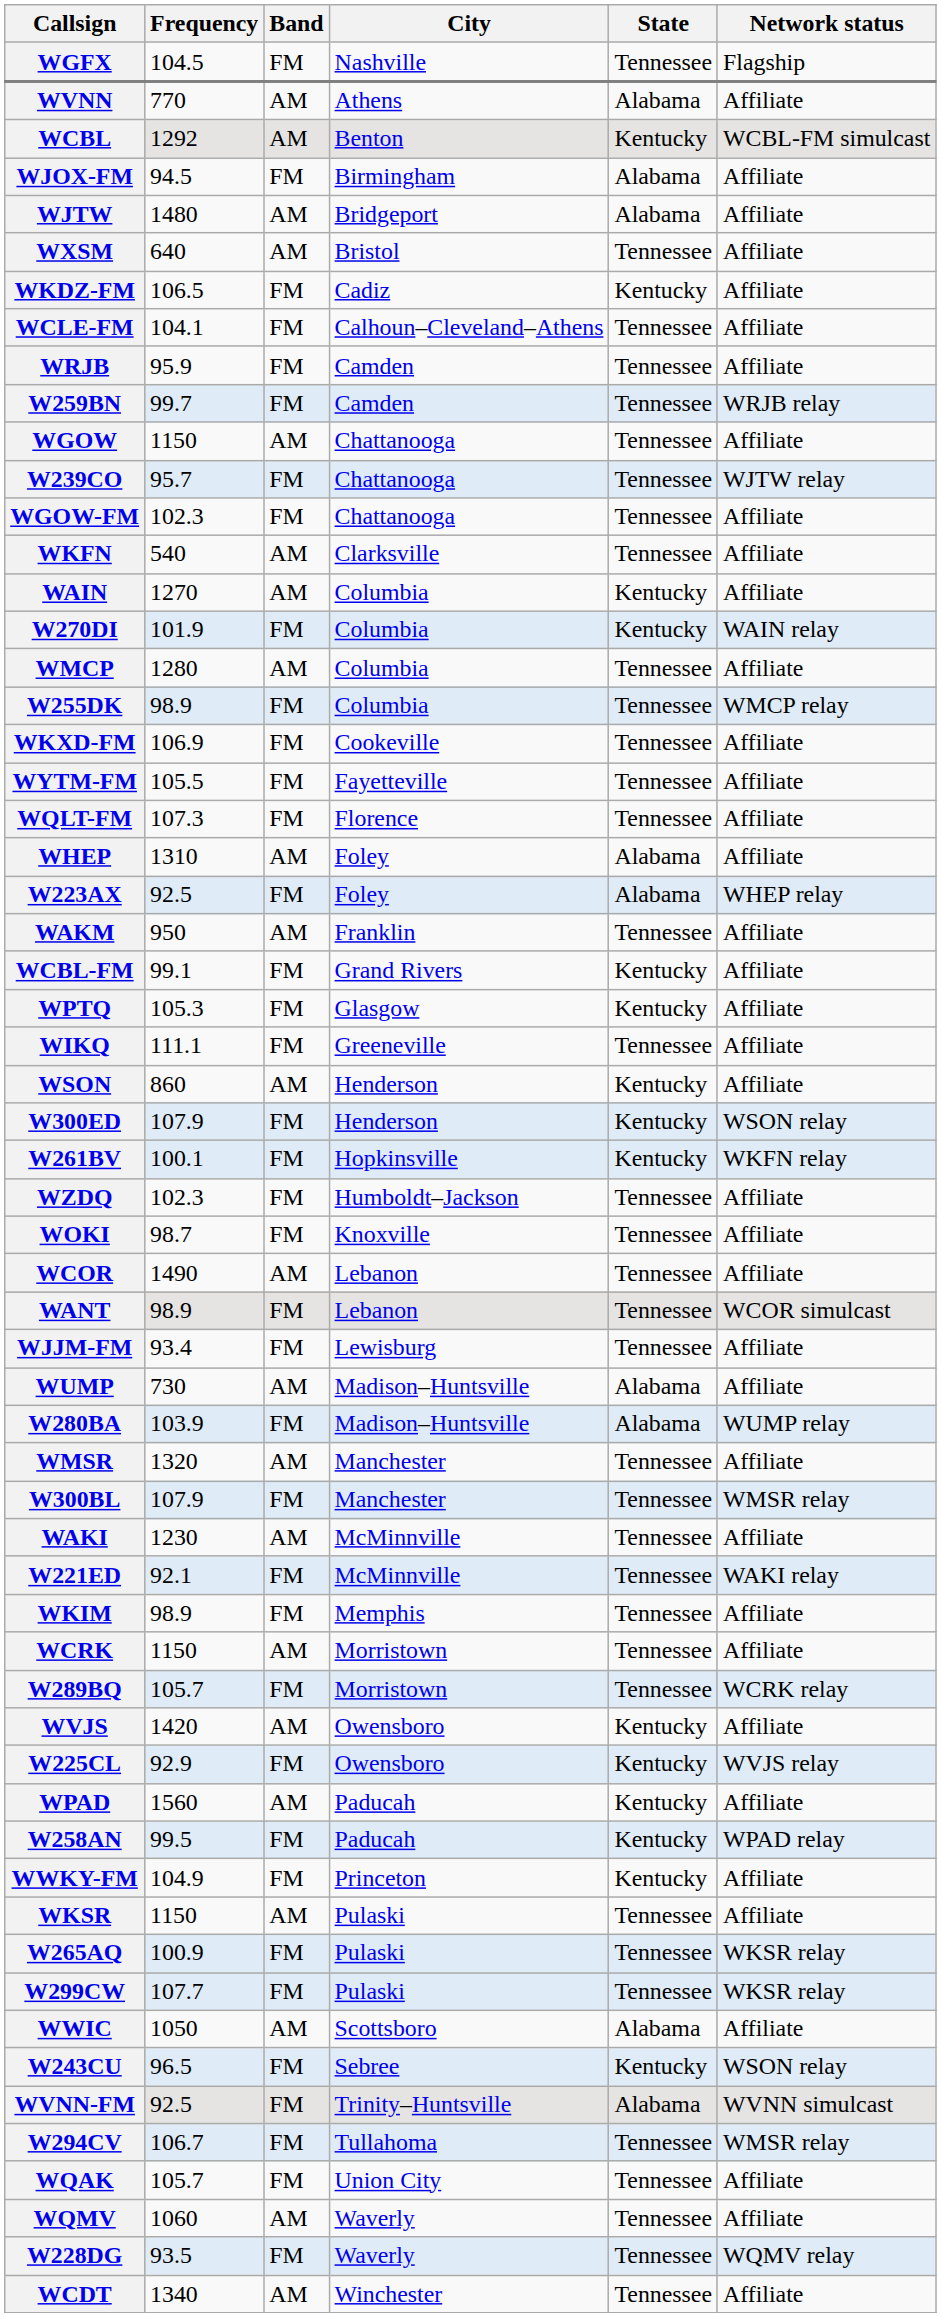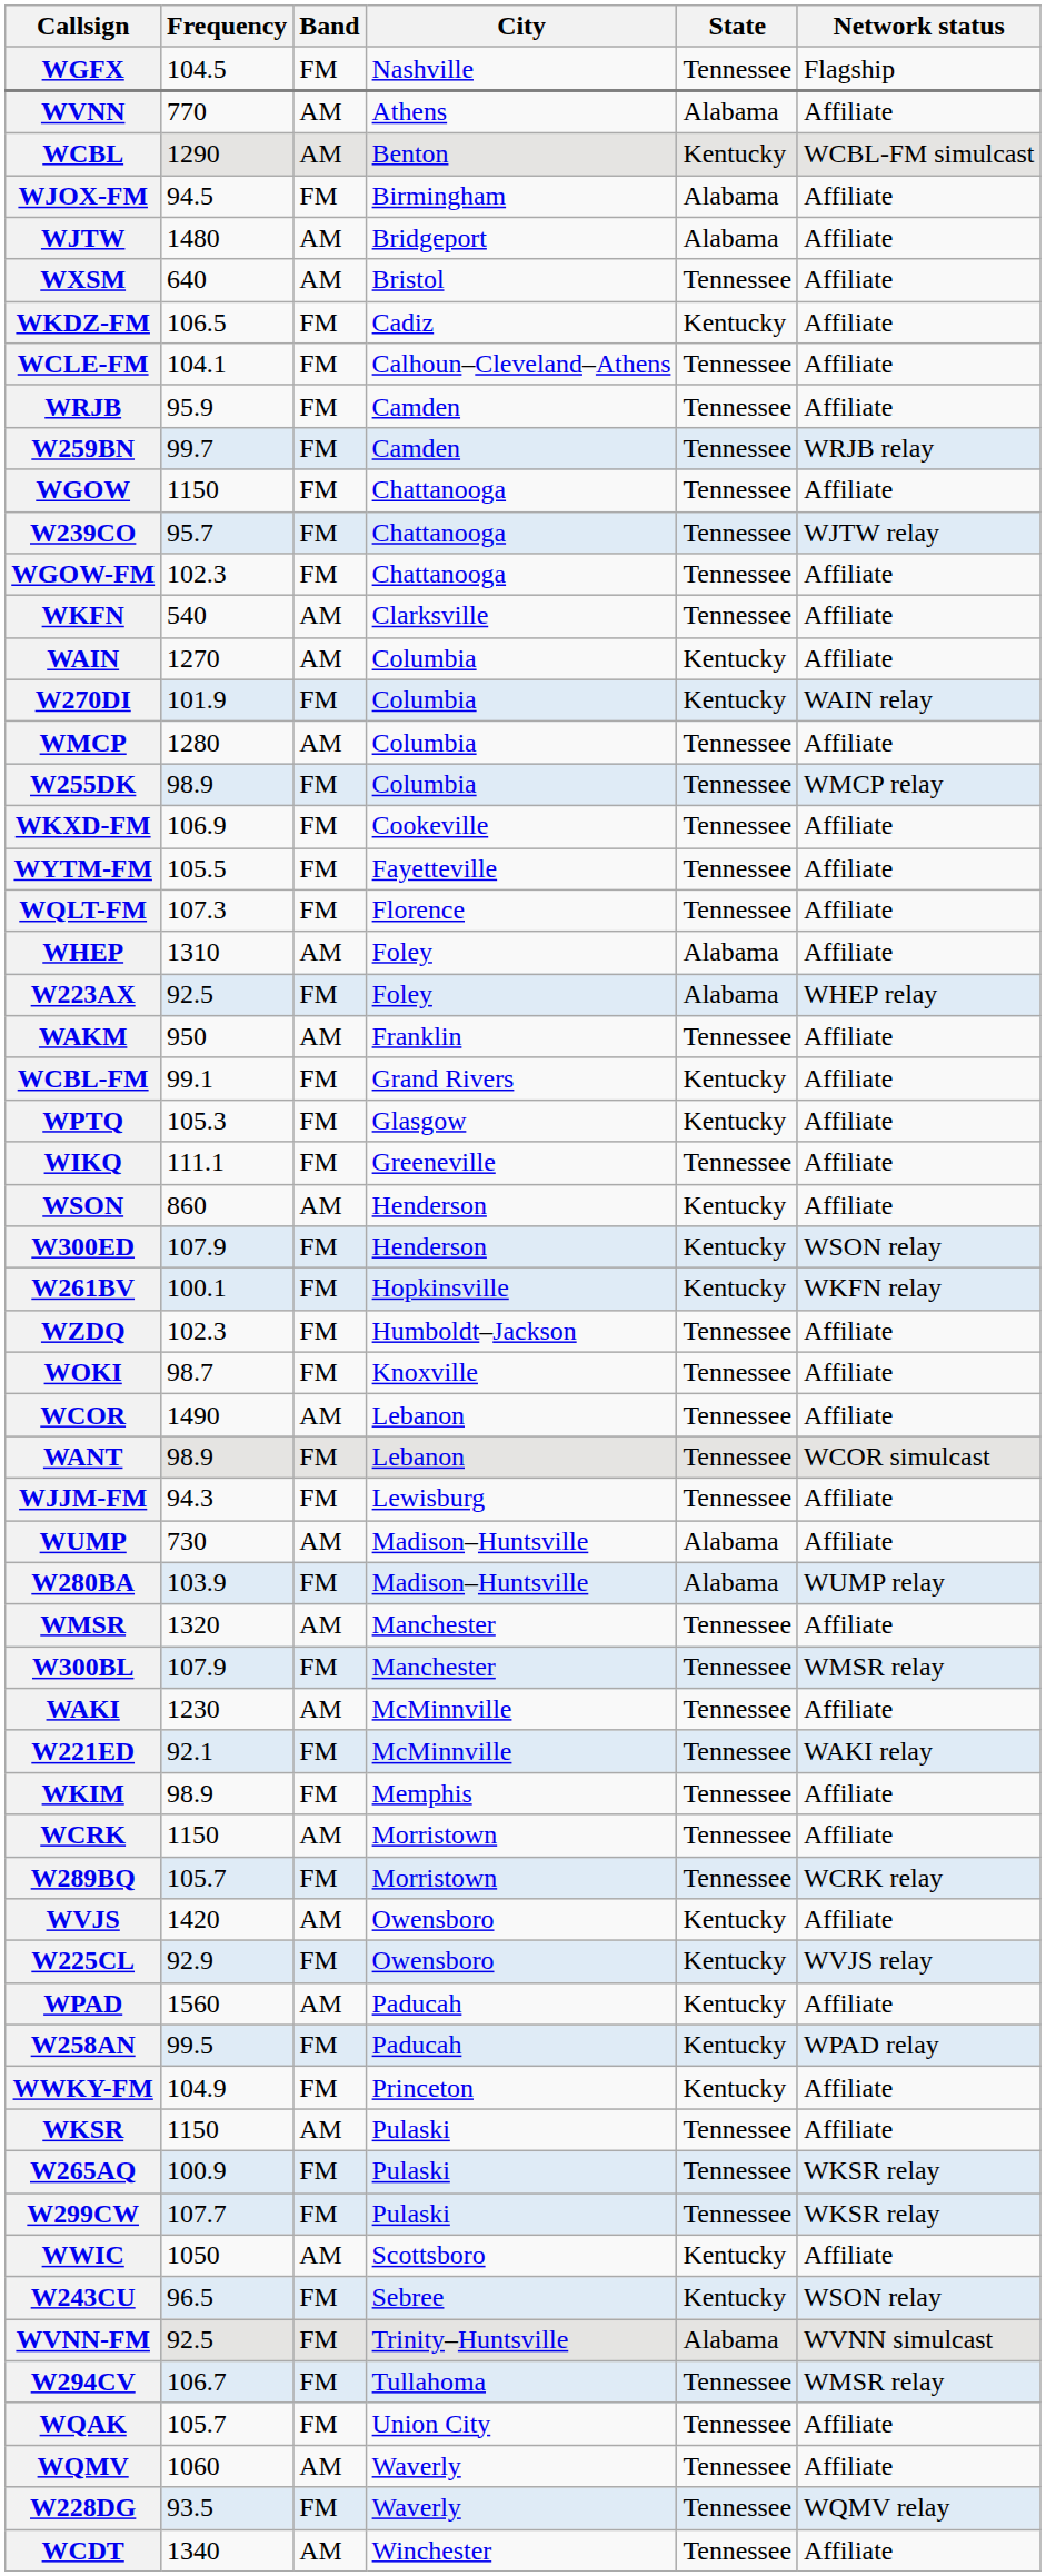 <table class="wikitable sortable">
 <tr>
 <th scope="col">Callsign</th>
 <th scope="col">Frequency</th>
 <th scope="col">Band</th>
 <th scope="col">City</th>
 <th scope="col">State</th>
 <th scope="col">Network status</th>
 </tr>
 <tr style="border-bottom: 2px solid grey">
 <th scope="row"><a href='#'>WGFX</a></th>
 <td>104.5</td>
 <td>FM</td>
 <td><a href='#'>Nashville</a></td>
 <td>Tennessee</td>
 <td>Flagship</td>
 </tr>
 <tr>
 <th scope="row"><a href='#'>WVNN</a></th>
 <td>770</td>
 <td>AM</td>
 <td><a href='#'>Athens</a></td>
 <td>Alabama</td>
 <td>Affiliate</td>
 </tr>
 <tr style="background-color:#E5E4E2;">
 <th scope="row"><a href='#'>WCBL</a></th>
-<td>1292</td>
+<td>1290</td>
 <td>AM</td>
 <td><a href='#'>Benton</a></td>
 <td>Kentucky</td>
 <td>WCBL-FM simulcast</td>
 </tr>
 <tr>
 <th scope="row"><a href='#'>WJOX-FM</a></th>
 <td>94.5</td>
 <td>FM</td>
 <td><a href='#'>Birmingham</a></td>
 <td>Alabama</td>
 <td>Affiliate</td>
 </tr>
 <tr>
 <th scope="row"><a href='#'>WJTW</a></th>
 <td>1480</td>
 <td>AM</td>
 <td><a href='#'>Bridgeport</a></td>
 <td>Alabama</td>
 <td>Affiliate</td>
 </tr>
 <tr>
 <th scope="row"><a href='#'>WXSM</a></th>
 <td>640</td>
 <td>AM</td>
 <td><a href='#'>Bristol</a></td>
 <td>Tennessee</td>
 <td>Affiliate</td>
 </tr>
 <tr>
 <th scope="row"><a href='#'>WKDZ-FM</a></th>
 <td>106.5</td>
 <td>FM</td>
 <td><a href='#'>Cadiz</a></td>
 <td>Kentucky</td>
 <td>Affiliate</td>
 </tr>
 <tr>
 <th scope="row"><a href='#'>WCLE-FM</a></th>
 <td>104.1</td>
 <td>FM</td>
 <td><a href='#'>Calhoun</a>–<a href='#'>Cleveland</a>–<a href='#'>Athens</a></td>
 <td>Tennessee</td>
 <td>Affiliate</td>
 </tr>
 <tr>
 <th scope="row"><a href='#'>WRJB</a></th>
 <td>95.9</td>
 <td>FM</td>
 <td><a href='#'>Camden</a></td>
 <td>Tennessee</td>
 <td>Affiliate</td>
 </tr>
 <tr style="background-color:#DFEBF6;">
 <th scope="row"><a href='#'>W259BN</a></th>
 <td>99.7</td>
 <td>FM</td>
 <td><a href='#'>Camden</a></td>
 <td>Tennessee</td>
 <td>WRJB relay</td>
 </tr>
 <tr>
 <th scope="row"><a href='#'>WGOW</a></th>
 <td>1150</td>
-<td>AM</td>
+<td>FM</td>
 <td><a href='#'>Chattanooga</a></td>
 <td>Tennessee</td>
 <td>Affiliate</td>
 </tr>
 <tr style="background-color:#DFEBF6;">
 <th scope="row"><a href='#'>W239CO</a></th>
 <td>95.7</td>
 <td>FM</td>
 <td><a href='#'>Chattanooga</a></td>
 <td>Tennessee</td>
 <td>WJTW relay</td>
 </tr>
 <tr>
 <th scope="row"><a href='#'>WGOW-FM</a></th>
 <td>102.3</td>
 <td>FM</td>
 <td><a href='#'>Chattanooga</a></td>
 <td>Tennessee</td>
 <td>Affiliate</td>
 </tr>
 <tr>
 <th scope="row"><a href='#'>WKFN</a></th>
 <td>540</td>
 <td>AM</td>
 <td><a href='#'>Clarksville</a></td>
 <td>Tennessee</td>
 <td>Affiliate</td>
 </tr>
 <tr>
 <th scope="row"><a href='#'>WAIN</a></th>
 <td>1270</td>
 <td>AM</td>
 <td><a href='#'>Columbia</a></td>
 <td>Kentucky</td>
 <td>Affiliate</td>
 </tr>
 <tr style="background-color:#DFEBF6;">
 <th scope="row"><a href='#'>W270DI</a></th>
 <td>101.9</td>
 <td>FM</td>
 <td><a href='#'>Columbia</a></td>
 <td>Kentucky</td>
 <td>WAIN relay</td>
 </tr>
 <tr>
 <th scope="row"><a href='#'>WMCP</a></th>
 <td>1280</td>
 <td>AM</td>
 <td><a href='#'>Columbia</a></td>
 <td>Tennessee</td>
 <td>Affiliate</td>
 </tr>
 <tr style="background-color:#DFEBF6;">
 <th scope="row"><a href='#'>W255DK</a></th>
 <td>98.9</td>
 <td>FM</td>
 <td><a href='#'>Columbia</a></td>
 <td>Tennessee</td>
 <td>WMCP relay</td>
 </tr>
 <tr>
 <th scope="row"><a href='#'>WKXD-FM</a></th>
 <td>106.9</td>
 <td>FM</td>
 <td><a href='#'>Cookeville</a></td>
 <td>Tennessee</td>
 <td>Affiliate</td>
 </tr>
 <tr>
 <th scope="row"><a href='#'>WYTM-FM</a></th>
 <td>105.5</td>
 <td>FM</td>
 <td><a href='#'>Fayetteville</a></td>
 <td>Tennessee</td>
 <td>Affiliate</td>
 </tr>
 <tr>
 <th scope="row"><a href='#'>WQLT-FM</a></th>
 <td>107.3</td>
 <td>FM</td>
 <td><a href='#'>Florence</a></td>
 <td>Tennessee</td>
 <td>Affiliate</td>
 </tr>
 <tr>
 <th scope="row"><a href='#'>WHEP</a></th>
 <td>1310</td>
 <td>AM</td>
 <td><a href='#'>Foley</a></td>
 <td>Alabama</td>
 <td>Affiliate</td>
 </tr>
 <tr style="background-color:#DFEBF6;">
 <th scope="row"><a href='#'>W223AX</a></th>
 <td>92.5</td>
 <td>FM</td>
 <td><a href='#'>Foley</a></td>
 <td>Alabama</td>
 <td>WHEP relay</td>
 </tr>
 <tr>
 <th scope="row"><a href='#'>WAKM</a></th>
 <td>950</td>
 <td>AM</td>
 <td><a href='#'>Franklin</a></td>
 <td>Tennessee</td>
 <td>Affiliate</td>
 </tr>
 <tr>
 <th scope="row"><a href='#'>WCBL-FM</a></th>
 <td>99.1</td>
 <td>FM</td>
 <td><a href='#'>Grand Rivers</a></td>
 <td>Kentucky</td>
 <td>Affiliate</td>
 </tr>
 <tr>
 <th scope="row"><a href='#'>WPTQ</a></th>
 <td>105.3</td>
 <td>FM</td>
 <td><a href='#'>Glasgow</a></td>
 <td>Kentucky</td>
 <td>Affiliate</td>
 </tr>
 <tr>
 <th scope="row"><a href='#'>WIKQ</a></th>
 <td>111.1</td>
 <td>FM</td>
 <td><a href='#'>Greeneville</a></td>
 <td>Tennessee</td>
 <td>Affiliate</td>
 </tr>
 <tr>
 <th scope="row"><a href='#'>WSON</a></th>
 <td>860</td>
 <td>AM</td>
 <td><a href='#'>Henderson</a></td>
 <td>Kentucky</td>
 <td>Affiliate</td>
 </tr>
 <tr style="background-color:#DFEBF6;">
 <th scope="row"><a href='#'>W300ED</a></th>
 <td>107.9</td>
 <td>FM</td>
 <td><a href='#'>Henderson</a></td>
 <td>Kentucky</td>
 <td>WSON relay</td>
 </tr>
 <tr style="background-color:#DFEBF6;">
 <th scope="row"><a href='#'>W261BV</a></th>
 <td>100.1</td>
 <td>FM</td>
 <td><a href='#'>Hopkinsville</a></td>
 <td>Kentucky</td>
 <td>WKFN relay</td>
 </tr>
 <tr>
 <th scope="row"><a href='#'>WZDQ</a></th>
 <td>102.3</td>
 <td>FM</td>
 <td><a href='#'>Humboldt</a>–<a href='#'>Jackson</a></td>
 <td>Tennessee</td>
 <td>Affiliate</td>
 </tr>
 <tr>
 <th scope="row"><a href='#'>WOKI</a></th>
 <td>98.7</td>
 <td>FM</td>
 <td><a href='#'>Knoxville</a></td>
 <td>Tennessee</td>
 <td>Affiliate</td>
 </tr>
 <tr>
 <th scope="row"><a href='#'>WCOR</a></th>
 <td>1490</td>
 <td>AM</td>
 <td><a href='#'>Lebanon</a></td>
 <td>Tennessee</td>
 <td>Affiliate</td>
 </tr>
 <tr style="background-color:#E5E4E2;">
 <th scope="row"><a href='#'>WANT</a></th>
 <td>98.9</td>
 <td>FM</td>
 <td><a href='#'>Lebanon</a></td>
 <td>Tennessee</td>
 <td>WCOR simulcast</td>
 </tr>
 <tr>
 <th scope="row"><a href='#'>WJJM-FM</a></th>
-<td>93.4</td>
+<td>94.3</td>
 <td>FM</td>
 <td><a href='#'>Lewisburg</a></td>
 <td>Tennessee</td>
 <td>Affiliate</td>
 </tr>
 <tr>
 <th scope="row"><a href='#'>WUMP</a></th>
 <td>730</td>
 <td>AM</td>
 <td><a href='#'>Madison</a>–<a href='#'>Huntsville</a></td>
 <td>Alabama</td>
 <td>Affiliate</td>
 </tr>
 <tr style="background-color:#DFEBF6;">
 <th scope="row"><a href='#'>W280BA</a></th>
 <td>103.9</td>
 <td>FM</td>
 <td><a href='#'>Madison</a>–<a href='#'>Huntsville</a></td>
 <td>Alabama</td>
 <td>WUMP relay</td>
 </tr>
 <tr>
 <th scope="row"><a href='#'>WMSR</a></th>
 <td>1320</td>
 <td>AM</td>
 <td><a href='#'>Manchester</a></td>
 <td>Tennessee</td>
 <td>Affiliate</td>
 </tr>
 <tr style="background-color:#DFEBF6;">
 <th scope="row"><a href='#'>W300BL</a></th>
 <td>107.9</td>
 <td>FM</td>
 <td><a href='#'>Manchester</a></td>
 <td>Tennessee</td>
 <td>WMSR relay</td>
 </tr>
 <tr>
 <th scope="row"><a href='#'>WAKI</a></th>
 <td>1230</td>
 <td>AM</td>
 <td><a href='#'>McMinnville</a></td>
 <td>Tennessee</td>
 <td>Affiliate</td>
 </tr>
 <tr style="background-color:#DFEBF6;">
 <th scope="row"><a href='#'>W221ED</a></th>
 <td>92.1</td>
 <td>FM</td>
 <td><a href='#'>McMinnville</a></td>
 <td>Tennessee</td>
 <td>WAKI relay</td>
 </tr>
 <tr>
 <th scope="row"><a href='#'>WKIM</a></th>
 <td>98.9</td>
 <td>FM</td>
 <td><a href='#'>Memphis</a></td>
 <td>Tennessee</td>
 <td>Affiliate</td>
 </tr>
 <tr>
 <th scope="row"><a href='#'>WCRK</a></th>
 <td>1150</td>
 <td>AM</td>
 <td><a href='#'>Morristown</a></td>
 <td>Tennessee</td>
 <td>Affiliate</td>
 </tr>
 <tr style="background-color:#DFEBF6;">
 <th scope="row"><a href='#'>W289BQ</a></th>
 <td>105.7</td>
 <td>FM</td>
 <td><a href='#'>Morristown</a></td>
 <td>Tennessee</td>
 <td>WCRK relay</td>
 </tr>
 <tr>
 <th scope="row"><a href='#'>WVJS</a></th>
 <td>1420</td>
 <td>AM</td>
 <td><a href='#'>Owensboro</a></td>
 <td>Kentucky</td>
 <td>Affiliate</td>
 </tr>
 <tr style="background-color:#DFEBF6;">
 <th scope="row"><a href='#'>W225CL</a></th>
 <td>92.9</td>
 <td>FM</td>
 <td><a href='#'>Owensboro</a></td>
 <td>Kentucky</td>
 <td>WVJS relay</td>
 </tr>
 <tr>
 <th scope="row"><a href='#'>WPAD</a></th>
 <td>1560</td>
 <td>AM</td>
 <td><a href='#'>Paducah</a></td>
 <td>Kentucky</td>
 <td>Affiliate</td>
 </tr>
 <tr style="background-color:#DFEBF6;">
 <th scope="row"><a href='#'>W258AN</a></th>
 <td>99.5</td>
 <td>FM</td>
 <td><a href='#'>Paducah</a></td>
 <td>Kentucky</td>
 <td>WPAD relay</td>
 </tr>
 <tr>
 <th scope="row"><a href='#'>WWKY-FM</a></th>
 <td>104.9</td>
 <td>FM</td>
 <td><a href='#'>Princeton</a></td>
 <td>Kentucky</td>
 <td>Affiliate</td>
 </tr>
 <tr>
 <th scope="row"><a href='#'>WKSR</a></th>
 <td>1150</td>
 <td>AM</td>
 <td><a href='#'>Pulaski</a></td>
 <td>Tennessee</td>
 <td>Affiliate</td>
 </tr>
 <tr style="background-color:#DFEBF6;">
 <th scope="row"><a href='#'>W265AQ</a></th>
 <td>100.9</td>
 <td>FM</td>
 <td><a href='#'>Pulaski</a></td>
 <td>Tennessee</td>
 <td>WKSR relay</td>
 </tr>
 <tr style="background-color:#DFEBF6;">
 <th scope="row"><a href='#'>W299CW</a></th>
 <td>107.7</td>
 <td>FM</td>
 <td><a href='#'>Pulaski</a></td>
 <td>Tennessee</td>
 <td>WKSR relay</td>
 </tr>
 <tr>
 <th scope="row"><a href='#'>WWIC</a></th>
 <td>1050</td>
 <td>AM</td>
 <td><a href='#'>Scottsboro</a></td>
-<td>Alabama</td>
+<td>Kentucky</td>
 <td>Affiliate</td>
 </tr>
 <tr style="background-color:#DFEBF6;">
 <th scope="row"><a href='#'>W243CU</a></th>
 <td>96.5</td>
 <td>FM</td>
 <td><a href='#'>Sebree</a></td>
 <td>Kentucky</td>
 <td>WSON relay</td>
 </tr>
 <tr style="background-color:#E5E4E2;">
 <th scope="row"><a href='#'>WVNN-FM</a></th>
 <td>92.5</td>
 <td>FM</td>
 <td><a href='#'>Trinity</a>–<a href='#'>Huntsville</a></td>
 <td>Alabama</td>
 <td>WVNN simulcast</td>
 </tr>
 <tr style="background-color:#DFEBF6;">
 <th scope="row"><a href='#'>W294CV</a></th>
 <td>106.7</td>
 <td>FM</td>
 <td><a href='#'>Tullahoma</a></td>
 <td>Tennessee</td>
 <td>WMSR relay</td>
 </tr>
 <tr>
 <th scope="row"><a href='#'>WQAK</a></th>
 <td>105.7</td>
 <td>FM</td>
 <td><a href='#'>Union City</a></td>
 <td>Tennessee</td>
 <td>Affiliate</td>
 </tr>
 <tr>
 <th scope="row"><a href='#'>WQMV</a></th>
 <td>1060</td>
 <td>AM</td>
 <td><a href='#'>Waverly</a></td>
 <td>Tennessee</td>
 <td>Affiliate</td>
 </tr>
 <tr style="background-color:#DFEBF6;">
 <th scope="row"><a href='#'>W228DG</a></th>
 <td>93.5</td>
 <td>FM</td>
 <td><a href='#'>Waverly</a></td>
 <td>Tennessee</td>
 <td>WQMV relay</td>
 </tr>
 <tr>
 <th scope="row"><a href='#'>WCDT</a></th>
 <td>1340</td>
 <td>AM</td>
 <td><a href='#'>Winchester</a></td>
 <td>Tennessee</td>
 <td>Affiliate</td>
 </tr>
 </table>
